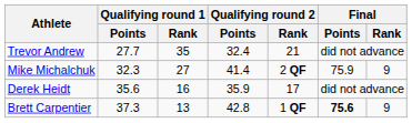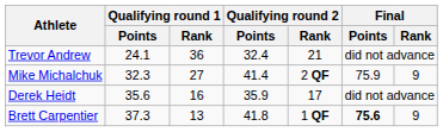 <table class="wikitable" style="font-size:90%">
 <tr>
 <th rowspan="2">Athlete</th>
 <th colspan="2">Qualifying round 1</th>
 <th colspan="2">Qualifying round 2</th>
 <th colspan="2">Final</th>
 </tr>
 <tr>
 <th>Points</th>
 <th>Rank</th>
 <th>Points</th>
 <th>Rank</th>
 <th>Points</th>
 <th>Rank</th>
 </tr>
 <tr>
 <td><a href='#'>Trevor Andrew</a></td>
-<td align="center">27.7</td>
-<td align="center">35</td>
+<td align="center">24.1</td>
+<td align="center">36</td>
 <td align="center">32.4</td>
 <td align="center">21</td>
 <td colspan="2">did not advance</td>
 </tr>
 <tr>
 <td><a href='#'>Mike Michalchuk</a></td>
 <td align="center">32.3</td>
 <td align="center">27</td>
 <td align="center">41.4</td>
 <td align="center">2 <strong>QF</strong></td>
 <td align="center">75.9</td>
 <td align="center">9</td>
 </tr>
 <tr>
 <td><a href='#'>Derek Heidt</a></td>
 <td align="center">35.6</td>
 <td align="center">16</td>
 <td align="center">35.9</td>
 <td align="center">17</td>
 <td colspan="2">did not advance</td>
 </tr>
 <tr>
 <td><a href='#'>Brett Carpentier</a></td>
 <td align="center">37.3</td>
 <td align="center">13</td>
-<td align="center">42.8</td>
+<td align="center">41.8</td>
 <td align="center">1 <strong>QF</strong></td>
 <td align="center"><strong>75.6</strong></td>
 <td align="center">9</td>
 </tr>
 </table>
